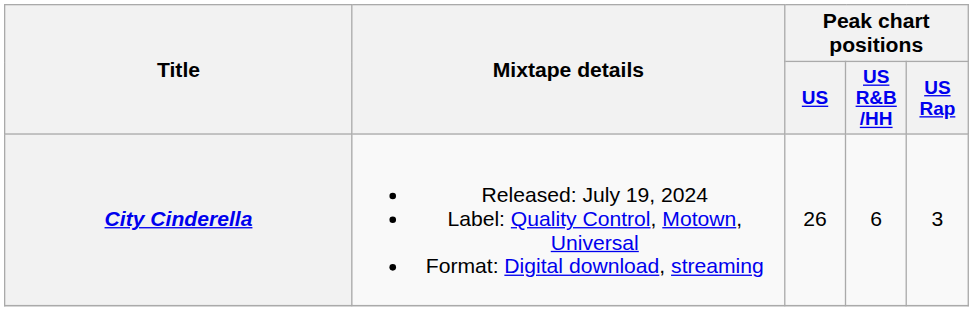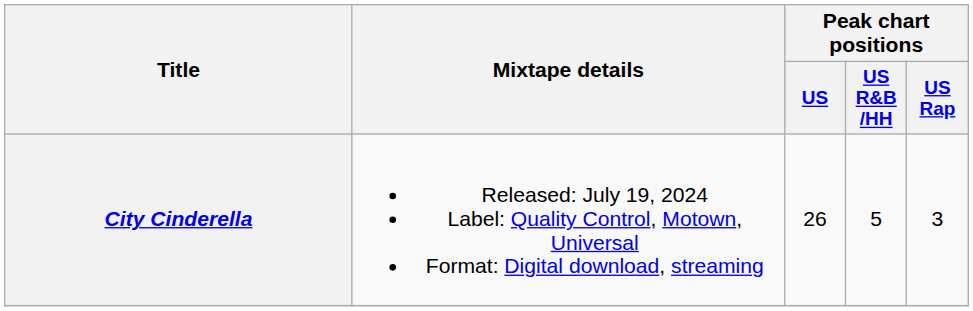 <table class="wikitable plainrowheaders" style="text-align:center;">
 <tr>
 <th scope="col" rowspan="2" style="width:16em;">Title</th>
 <th scope="col" rowspan="2" style="width:20em;">Mixtape details</th>
 <th scope="col" colspan="3">Peak chart positions</th>
 </tr>
 <tr>
 <th scope="col" style="width:2.75em;font-size:90%;"><a href='#'>US</a><br></th>
 <th scope="col" style="width:2.75em;font-size:90%;"><a href='#'>US<br>R&B<br>/HH</a><br></th>
 <th scope="col" style="width:2.75em;font-size:90%;"><a href='#'>US<br>Rap</a><br></th>
 </tr>
 <tr>
 <th scope="row"><em><a href='#'>City Cinderella</a></em></th>
 <td><br><ul><li>Released: July 19, 2024</li><li>Label: <a href='#'>Quality Control</a>, <a href='#'>Motown</a>, <a href='#'>Universal</a></li><li>Format: <a href='#'>Digital download</a>, <a href='#'>streaming</a></li></ul></td>
 <td>26</td>
-<td>6</td>
+<td>5</td>
 <td>3</td>
 </tr>
 <tr>
 </tr>
 </table>
